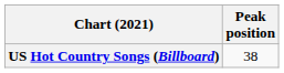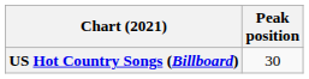 <table class="wikitable plainrowheaders" style="text-align:center">
 <tr>
 <th scope="col">Chart (2021)</th>
 <th scope="col">Peak<br>position</th>
 </tr>
 <tr>
 <th scope="row">US <a href='#'>Hot Country Songs</a> (<em><a href='#'>Billboard</a></em>)</th>
-<td>38</td>
+<td>30</td>
 </tr>
 </table>
